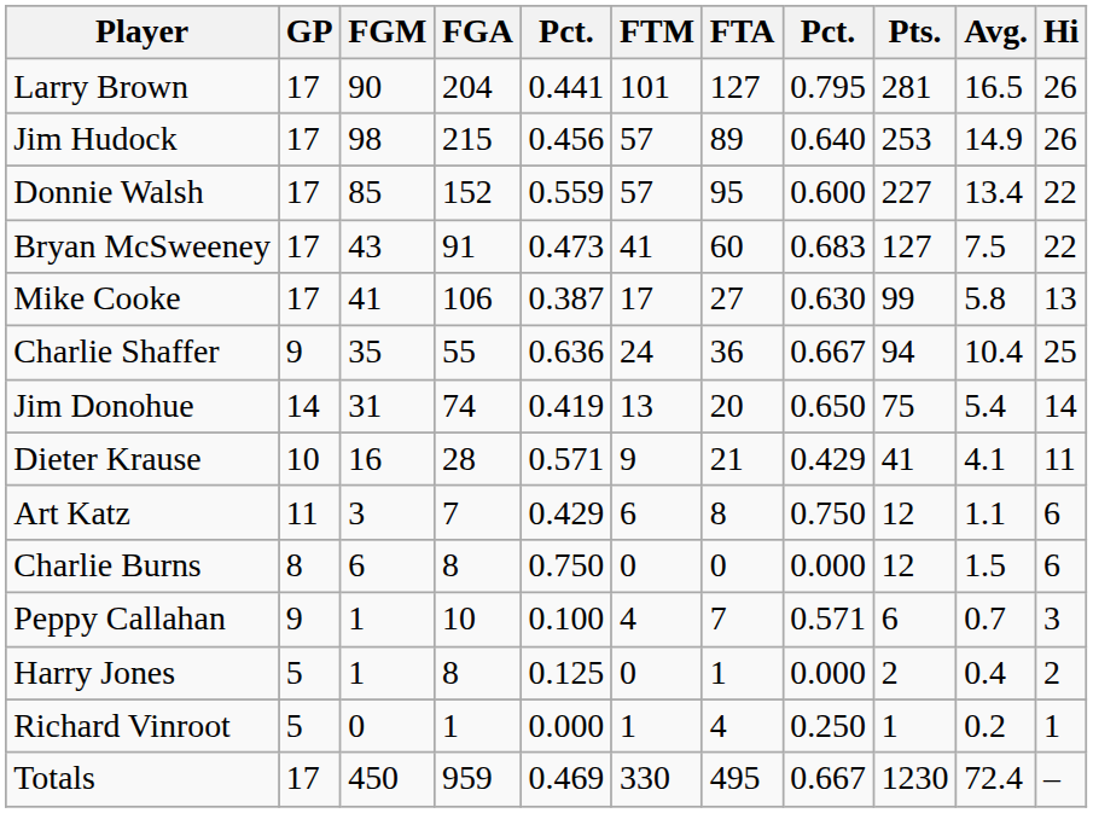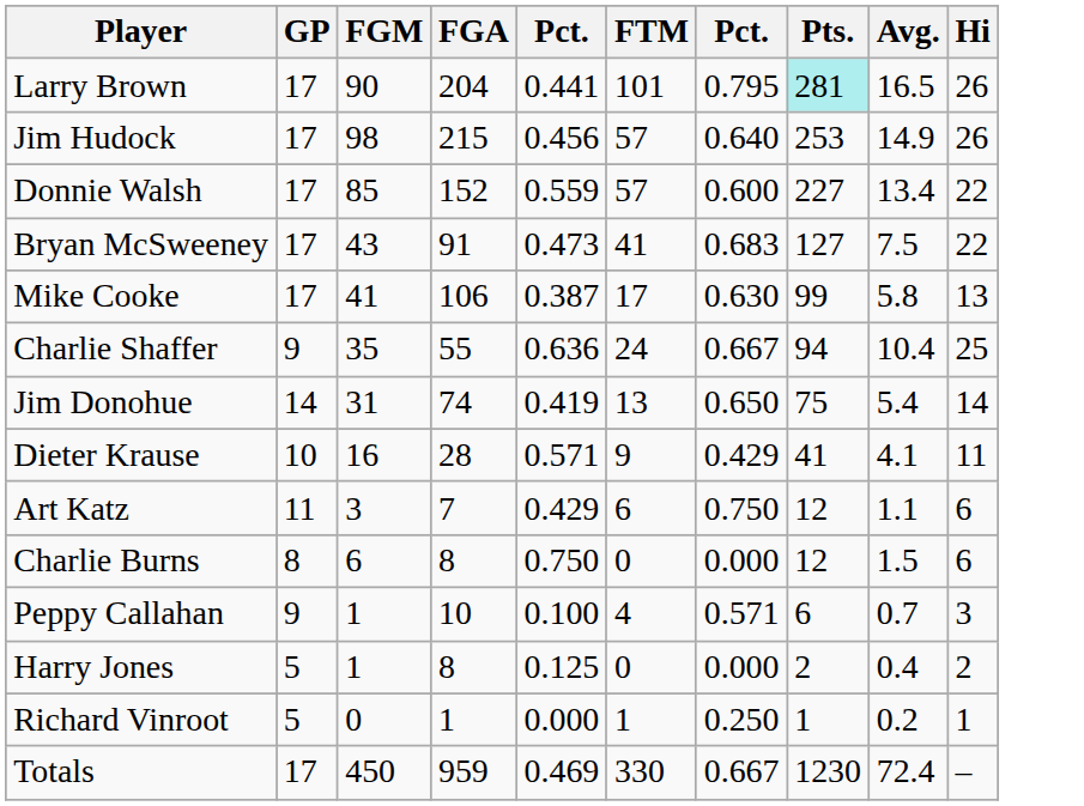 <table class="wikitable" border="1">
 <tr>
 <th>Player</th>
 <th>GP</th>
 <th>FGM</th>
 <th>FGA</th>
 <th>Pct.</th>
 <th>FTM</th>
-<th>FTA</th>
 <th>Pct.</th>
 <th>Pts.</th>
 <th>Avg.</th>
 <th>Hi</th>
 </tr>
 <tr>
 <td>Larry Brown</td>
 <td>17</td>
 <td>90</td>
 <td>204</td>
 <td>0.441</td>
 <td>101</td>
-<td>127</td>
 <td>0.795</td>
-<td>281</td>
+<td style="background: paleturquoise;">281</td>
 <td>16.5</td>
 <td>26</td>
 </tr>
 <tr>
 <td>Jim Hudock</td>
 <td>17</td>
 <td>98</td>
 <td>215</td>
 <td>0.456</td>
 <td>57</td>
-<td>89</td>
 <td>0.640</td>
 <td>253</td>
 <td>14.9</td>
 <td>26</td>
 </tr>
 <tr>
 <td>Donnie Walsh</td>
 <td>17</td>
 <td>85</td>
 <td>152</td>
 <td>0.559</td>
 <td>57</td>
-<td>95</td>
 <td>0.600</td>
 <td>227</td>
 <td>13.4</td>
 <td>22</td>
 </tr>
 <tr>
 <td>Bryan McSweeney</td>
 <td>17</td>
 <td>43</td>
 <td>91</td>
 <td>0.473</td>
 <td>41</td>
-<td>60</td>
 <td>0.683</td>
 <td>127</td>
 <td>7.5</td>
 <td>22</td>
 </tr>
 <tr>
 <td>Mike Cooke</td>
 <td>17</td>
 <td>41</td>
 <td>106</td>
 <td>0.387</td>
 <td>17</td>
-<td>27</td>
 <td>0.630</td>
 <td>99</td>
 <td>5.8</td>
 <td>13</td>
 </tr>
 <tr>
 <td>Charlie Shaffer</td>
 <td>9</td>
 <td>35</td>
 <td>55</td>
 <td>0.636</td>
 <td>24</td>
-<td>36</td>
 <td>0.667</td>
 <td>94</td>
 <td>10.4</td>
 <td>25</td>
 </tr>
 <tr>
 <td>Jim Donohue</td>
 <td>14</td>
 <td>31</td>
 <td>74</td>
 <td>0.419</td>
 <td>13</td>
-<td>20</td>
 <td>0.650</td>
 <td>75</td>
 <td>5.4</td>
 <td>14</td>
 </tr>
 <tr>
 <td>Dieter Krause</td>
 <td>10</td>
 <td>16</td>
 <td>28</td>
 <td>0.571</td>
 <td>9</td>
-<td>21</td>
 <td>0.429</td>
 <td>41</td>
 <td>4.1</td>
 <td>11</td>
 </tr>
 <tr>
 <td>Art Katz</td>
 <td>11</td>
 <td>3</td>
 <td>7</td>
 <td>0.429</td>
 <td>6</td>
-<td>8</td>
 <td>0.750</td>
 <td>12</td>
 <td>1.1</td>
 <td>6</td>
 </tr>
 <tr>
 <td>Charlie Burns</td>
 <td>8</td>
 <td>6</td>
 <td>8</td>
 <td>0.750</td>
-<td>0</td>
 <td>0</td>
 <td>0.000</td>
 <td>12</td>
 <td>1.5</td>
 <td>6</td>
 </tr>
 <tr>
 <td>Peppy Callahan</td>
 <td>9</td>
 <td>1</td>
 <td>10</td>
 <td>0.100</td>
 <td>4</td>
-<td>7</td>
 <td>0.571</td>
 <td>6</td>
 <td>0.7</td>
 <td>3</td>
 </tr>
 <tr>
 <td>Harry Jones</td>
 <td>5</td>
 <td>1</td>
 <td>8</td>
 <td>0.125</td>
 <td>0</td>
-<td>1</td>
 <td>0.000</td>
 <td>2</td>
 <td>0.4</td>
 <td>2</td>
 </tr>
 <tr>
 <td>Richard Vinroot</td>
 <td>5</td>
 <td>0</td>
 <td>1</td>
 <td>0.000</td>
 <td>1</td>
-<td>4</td>
 <td>0.250</td>
 <td>1</td>
 <td>0.2</td>
 <td>1</td>
 </tr>
 <tr>
 <td>Totals</td>
 <td>17</td>
 <td>450</td>
 <td>959</td>
 <td>0.469</td>
 <td>330</td>
-<td>495</td>
 <td>0.667</td>
 <td>1230</td>
 <td>72.4</td>
 <td>–</td>
 </tr>
 </table>
